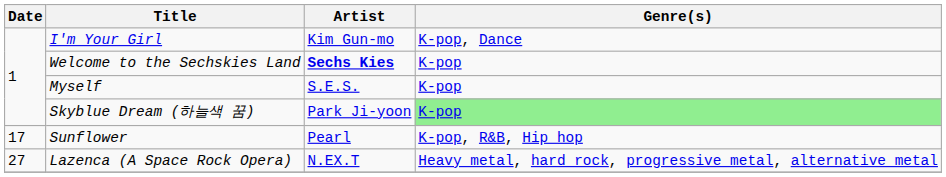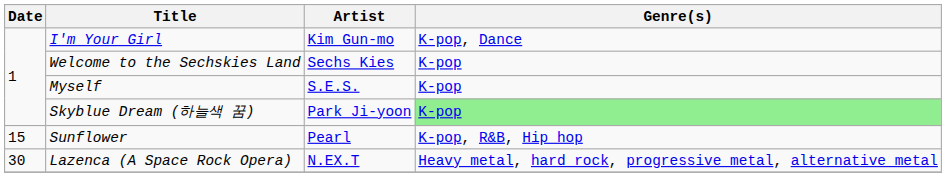 <table class="wikitable" style="text-align: left;">
 <tr>
 <th>Date</th>
 <th>Title</th>
 <th>Artist</th>
 <th>Genre(s)</th>
 </tr>
 <tr>
 <td rowspan="4">1</td>
 <td><em><a href='#'>I'm Your Girl</a></em></td>
 <td><a href='#'>Kim Gun-mo</a></td>
 <td><a href='#'>K-pop</a>, <a href='#'>Dance</a></td>
 </tr>
 <tr>
 <td><em>Welcome to the Sechskies Land</em></td>
-<td><strong><a href='#'>Sechs Kies</a></strong></td>
+<td><a href='#'>Sechs Kies</a></td>
 <td><a href='#'>K-pop</a></td>
 </tr>
 <tr>
 <td><em>Myself</em></td>
 <td><a href='#'>S.E.S.</a></td>
 <td><a href='#'>K-pop</a></td>
 </tr>
 <tr>
 <td><em>Skyblue Dream (하늘색 꿈)</em></td>
 <td><a href='#'>Park Ji-yoon</a></td>
 <td style="background: lightgreen;"><a href='#'>K-pop</a></td>
 </tr>
 <tr>
-<td>17</td>
+<td>15</td>
 <td><em>Sunflower</em></td>
 <td><a href='#'>Pearl</a></td>
 <td><a href='#'>K-pop</a>, <a href='#'>R&B</a>, <a href='#'>Hip hop</a></td>
 </tr>
 <tr>
-<td rowspan="1">27</td>
+<td rowspan="1">30</td>
 <td><em>Lazenca (A Space Rock Opera)</em></td>
 <td><a href='#'>N.EX.T</a></td>
 <td><a href='#'>Heavy metal</a>, <a href='#'>hard rock</a>, <a href='#'>progressive metal</a>, <a href='#'>alternative metal</a></td>
 </tr>
 <tr>
 </tr>
 </table>
